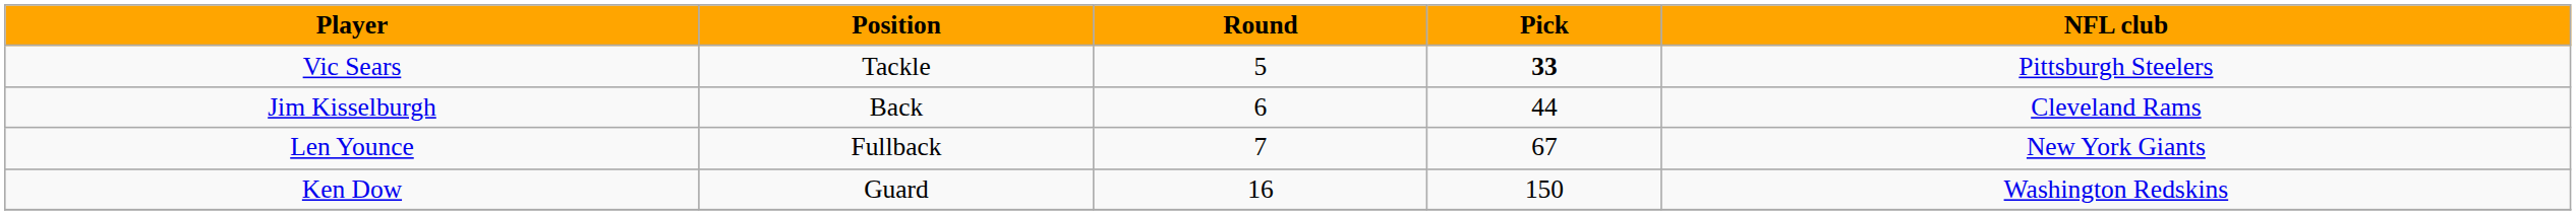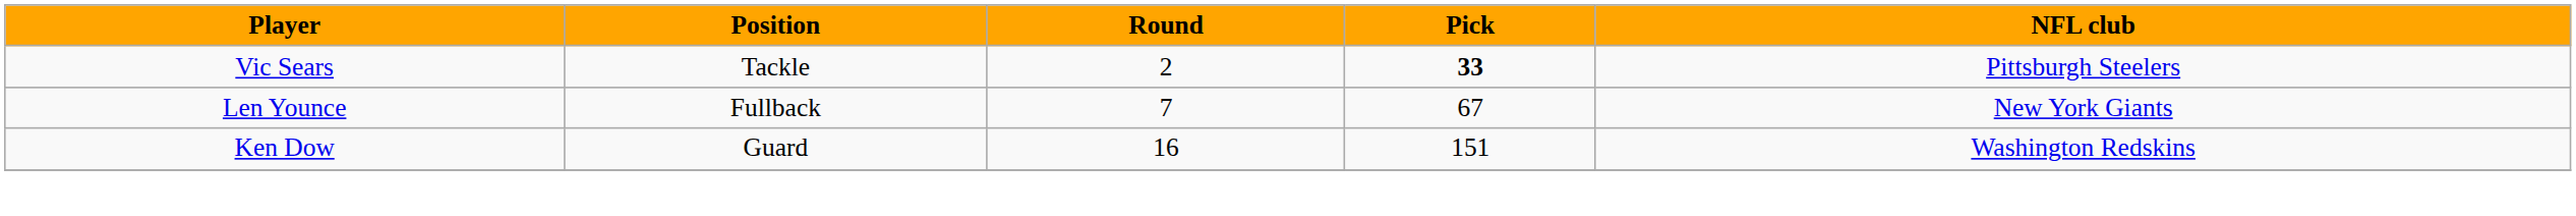 <table class="wikitable" width="80%">
 <tr align="center"  style="background:orange;color:black;">
 <td><strong>Player</strong></td>
 <td><strong>Position</strong></td>
 <td><strong>Round</strong></td>
 <td><strong>Pick</strong></td>
 <td><strong>NFL club</strong></td>
 </tr>
 <tr align="center" bgcolor="">
 <td><a href='#'>Vic Sears</a></td>
 <td>Tackle</td>
-<td>5</td>
+<td>2</td>
 <td><strong>33</strong></td>
 <td><a href='#'>Pittsburgh Steelers</a></td>
-</tr>
-<tr align="center" bgcolor="">
-<td><a href='#'>Jim Kisselburgh</a></td>
-<td>Back</td>
-<td>6</td>
-<td>44</td>
-<td><a href='#'>Cleveland Rams</a></td>
 </tr>
 <tr align="center" bgcolor="">
 <td><a href='#'>Len Younce</a></td>
 <td>Fullback</td>
 <td>7</td>
 <td>67</td>
 <td><a href='#'>New York Giants</a></td>
 </tr>
 <tr align="center" bgcolor="">
 <td><a href='#'>Ken Dow</a></td>
 <td>Guard</td>
 <td>16</td>
-<td>150</td>
+<td>151</td>
 <td><a href='#'>Washington Redskins</a></td>
 </tr>
 <tr align="center" bgcolor="">
 </tr>
 </table>
